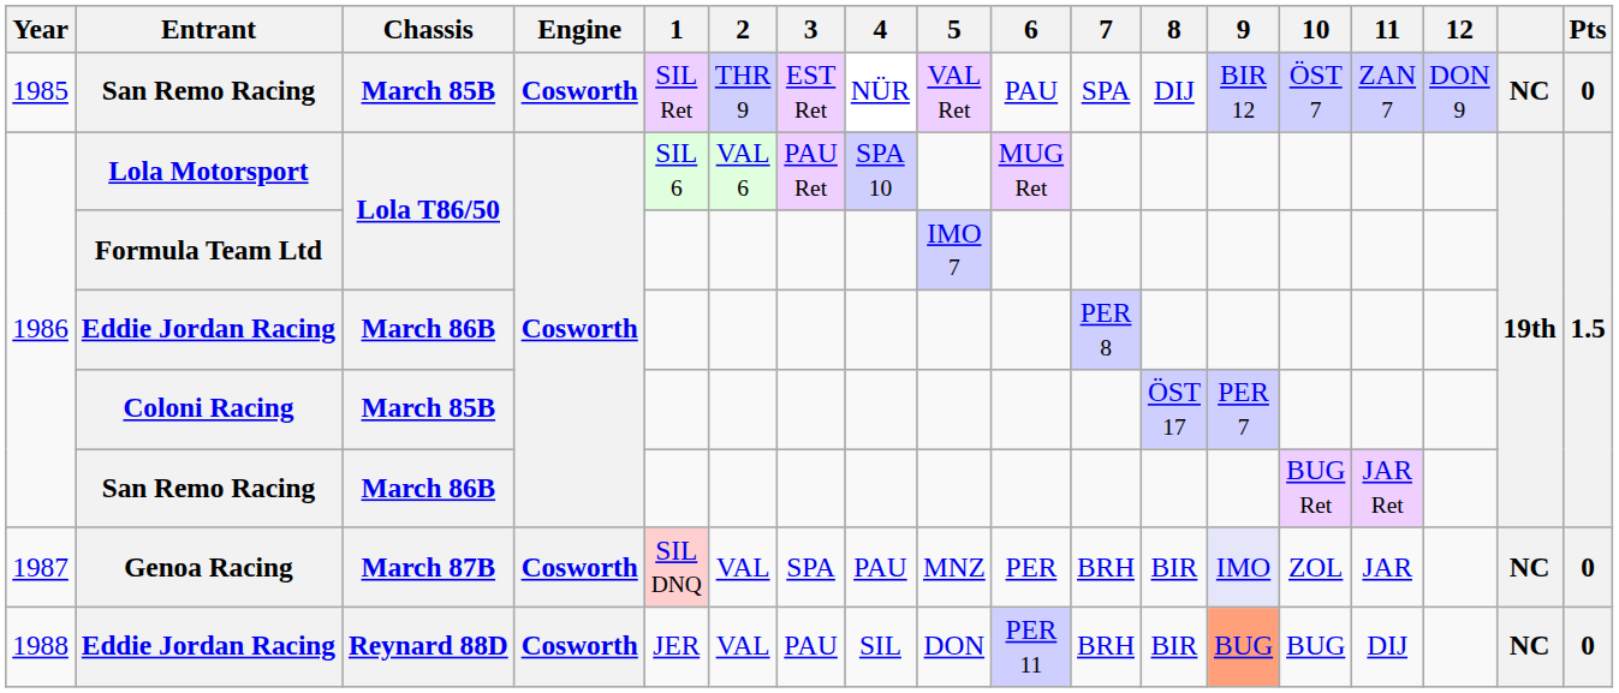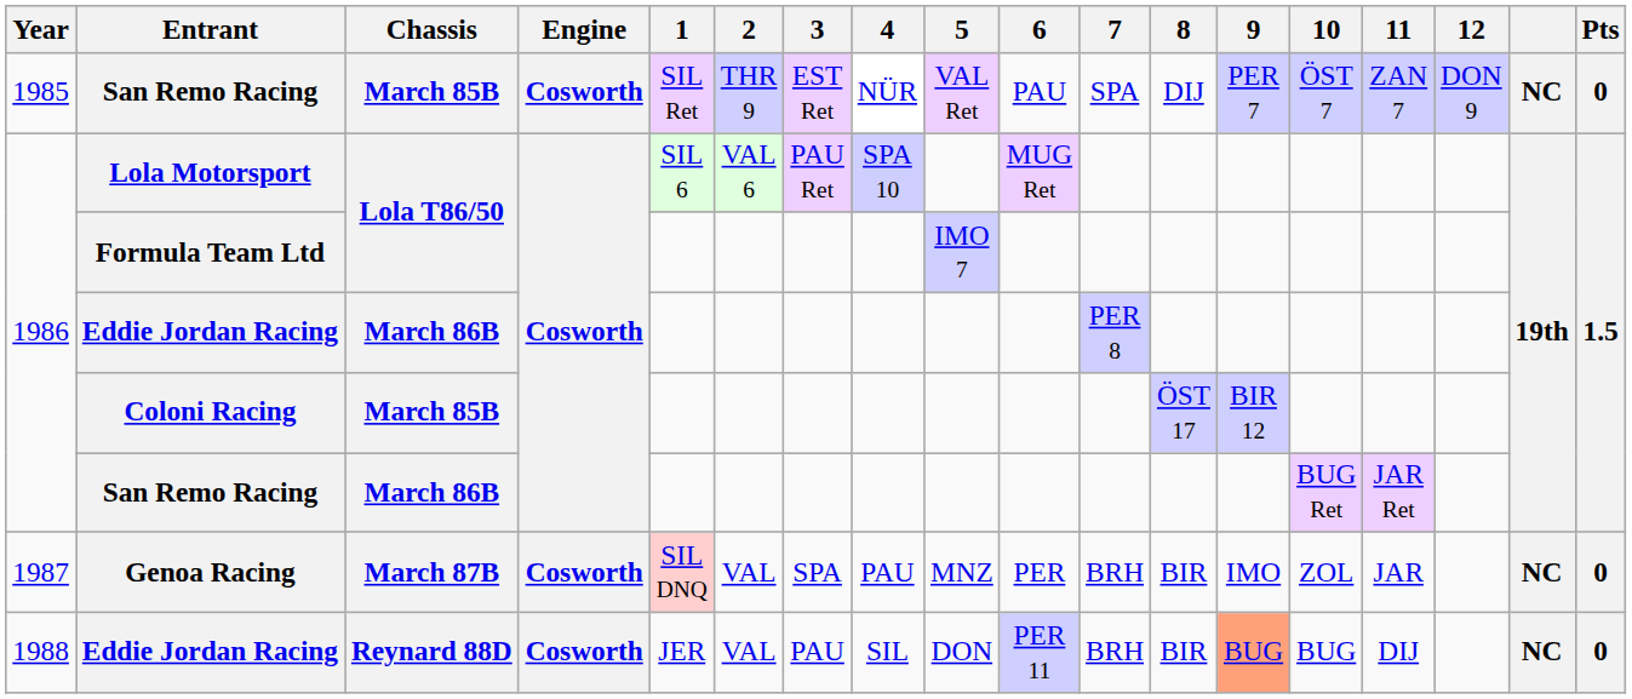 <table class="wikitable" style="text-align:center; font-size:90%">
 <tr>
 <th>Year</th>
 <th>Entrant</th>
 <th>Chassis</th>
 <th>Engine</th>
 <th>1</th>
 <th>2</th>
 <th>3</th>
 <th>4</th>
 <th>5</th>
 <th>6</th>
 <th>7</th>
 <th>8</th>
 <th>9</th>
 <th>10</th>
 <th>11</th>
 <th>12</th>
 <th></th>
 <th>Pts</th>
 </tr>
 <tr>
 <td><a href='#'>1985</a></td>
 <th>San Remo Racing</th>
 <th><a href='#'>March 85B</a></th>
 <th><a href='#'>Cosworth</a></th>
 <td style="background:#EFCFFF;"><a href='#'>SIL</a><br><small>Ret</small></td>
 <td style="background:#CFCFFF;"><a href='#'>THR</a><br><small>9</small></td>
 <td style="background:#EFCFFF;"><a href='#'>EST</a><br><small>Ret</small></td>
 <td style="background:#FFFFFF;"><a href='#'>NÜR</a><br></td>
 <td style="background:#EFCFFF;"><a href='#'>VAL</a><br><small>Ret</small></td>
 <td><a href='#'>PAU</a></td>
 <td><a href='#'>SPA</a></td>
 <td><a href='#'>DIJ</a></td>
-<td style="background:#CFCFFF;"><a href='#'>BIR</a><br><small>12</small></td>
+<td style="background:#CFCFFF;"><a href='#'>PER</a><br><small>7</small></td>
 <td style="background:#CFCFFF;"><a href='#'>ÖST</a><br><small>7</small></td>
 <td style="background:#CFCFFF;"><a href='#'>ZAN</a><br><small>7</small></td>
 <td style="background:#CFCFFF;"><a href='#'>DON</a><br><small>9</small></td>
 <th>NC</th>
 <th>0</th>
 </tr>
 <tr>
 <td rowspan=5><a href='#'>1986</a></td>
 <th><a href='#'>Lola Motorsport</a></th>
 <th rowspan=2><a href='#'>Lola T86/50</a></th>
 <th rowspan=5><a href='#'>Cosworth</a></th>
 <td style="background:#DFFFDF;"><a href='#'>SIL</a><br><small>6</small></td>
 <td style="background:#DFFFDF;"><a href='#'>VAL</a><br><small>6</small></td>
 <td style="background:#EFCFFF;"><a href='#'>PAU</a><br><small>Ret</small></td>
 <td style="background:#CFCFFF;"><a href='#'>SPA</a><br><small>10</small></td>
 <td></td>
 <td style="background:#EFCFFF;"><a href='#'>MUG</a><br><small>Ret</small></td>
 <td></td>
 <td></td>
 <td></td>
 <td></td>
 <td></td>
 <td></td>
 <th rowspan=5>19th</th>
 <th rowspan=5>1.5</th>
 </tr>
 <tr>
 <th>Formula Team Ltd</th>
 <td></td>
 <td></td>
 <td></td>
 <td></td>
 <td style="background:#CFCFFF;"><a href='#'>IMO</a><br><small>7</small></td>
 <td></td>
 <td></td>
 <td></td>
 <td></td>
 <td></td>
 <td></td>
 <td></td>
 </tr>
 <tr>
 <th><a href='#'>Eddie Jordan Racing</a></th>
 <th><a href='#'>March 86B</a></th>
 <td></td>
 <td></td>
 <td></td>
 <td></td>
 <td></td>
 <td></td>
 <td style="background:#CFCFFF;"><a href='#'>PER</a><br><small>8</small></td>
 <td></td>
 <td></td>
 <td></td>
 <td></td>
 <td></td>
 </tr>
 <tr>
 <th><a href='#'>Coloni Racing</a></th>
 <th><a href='#'>March 85B</a></th>
 <td></td>
 <td></td>
 <td></td>
 <td></td>
 <td></td>
 <td></td>
 <td></td>
 <td style="background:#CFCFFF;"><a href='#'>ÖST</a><br><small>17</small></td>
-<td style="background:#CFCFFF;"><a href='#'>PER</a><br><small>7</small></td>
+<td style="background:#CFCFFF;"><a href='#'>BIR</a><br><small>12</small></td>
 <td></td>
 <td></td>
 <td></td>
 </tr>
 <tr>
 <th>San Remo Racing</th>
 <th><a href='#'>March 86B</a></th>
 <td></td>
 <td></td>
 <td></td>
 <td></td>
 <td></td>
 <td></td>
 <td></td>
 <td></td>
 <td></td>
 <td style="background:#EFCFFF;"><a href='#'>BUG</a><br><small>Ret</small></td>
 <td style="background:#EFCFFF;"><a href='#'>JAR</a><br><small>Ret</small></td>
 <td></td>
 </tr>
 <tr>
 <td><a href='#'>1987</a></td>
 <th>Genoa Racing</th>
 <th><a href='#'>March 87B</a></th>
 <th><a href='#'>Cosworth</a></th>
 <td style="background:#FFCFCF;"><a href='#'>SIL</a><br><small>DNQ</small></td>
 <td><a href='#'>VAL</a></td>
 <td><a href='#'>SPA</a></td>
 <td><a href='#'>PAU</a></td>
 <td><a href='#'>MNZ</a></td>
 <td><a href='#'>PER</a></td>
 <td><a href='#'>BRH</a></td>
 <td><a href='#'>BIR</a></td>
-<td style="background: lavender;"><a href='#'>IMO</a></td>
+<td><a href='#'>IMO</a></td>
 <td><a href='#'>ZOL</a></td>
 <td><a href='#'>JAR</a></td>
 <td></td>
 <th>NC</th>
 <th>0</th>
 </tr>
 <tr>
 <td><a href='#'>1988</a></td>
 <th><a href='#'>Eddie Jordan Racing</a></th>
 <th><a href='#'>Reynard 88D</a></th>
 <th><a href='#'>Cosworth</a></th>
 <td><a href='#'>JER</a></td>
 <td><a href='#'>VAL</a></td>
 <td><a href='#'>PAU</a></td>
 <td><a href='#'>SIL</a></td>
 <td><a href='#'>DON</a></td>
 <td style="background:#CFCFFF;"><a href='#'>PER</a><br><small>11</small></td>
 <td><a href='#'>BRH</a></td>
 <td><a href='#'>BIR</a></td>
 <td style="background: lightsalmon;"><a href='#'>BUG</a></td>
 <td><a href='#'>BUG</a></td>
 <td><a href='#'>DIJ</a></td>
 <td></td>
 <th>NC</th>
 <th>0</th>
 </tr>
 </table>
